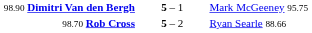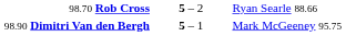 <table style="text-align:center">
 <tr>
 <th width=223></th>
 <th width=100></th>
 <th width=223></th>
 </tr>
 <tr>
+<td align=right><small>98.70</small> <strong><a href='#'>Rob Cross</a></strong> </td>
+<td><strong>5</strong> – 2</td>
+<td align=left> <a href='#'>Ryan Searle</a> <small>88.66</small></td>
+</tr>
+<tr>
 <td align=right><small>98.90</small> <strong><a href='#'>Dimitri Van den Bergh</a></strong> </td>
 <td><strong>5</strong> – 1</td>
 <td align=left> <a href='#'>Mark McGeeney</a> <small>95.75</small></td>
 </tr>
-<tr>
-<td align=right><small>98.70</small> <strong><a href='#'>Rob Cross</a></strong> </td>
-<td><strong>5</strong> – 2</td>
-<td align=left> <a href='#'>Ryan Searle</a> <small>88.66</small></td>
-</tr>
 </table>
